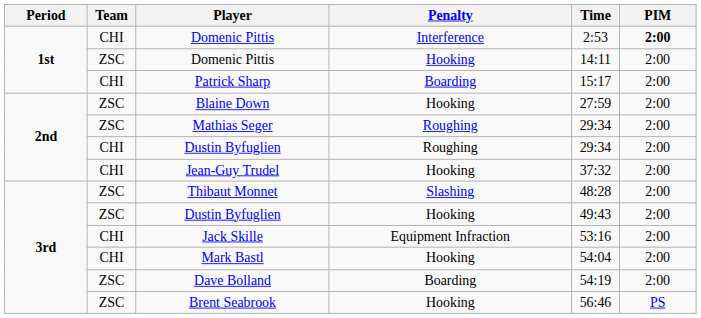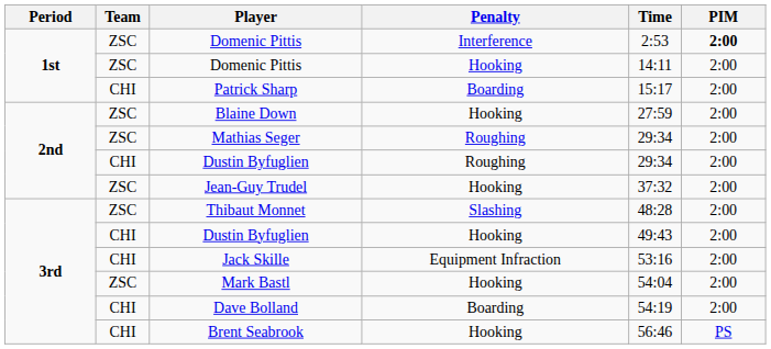 <table width="90%" class="wikitable">
 <tr>
 <th width="12%">Period</th>
 <th width="7%">Team</th>
 <th width="28%">Player</th>
 <th width="35%"><a href='#'>Penalty</a></th>
 <th width="7%">Time</th>
 <th width="11%">PIM</th>
 </tr>
 <tr>
 <td align=center rowspan="3"><strong>1st</strong></td>
-<td align=center>CHI</td>
+<td align=center>ZSC</td>
 <td align=center><a href='#'>Domenic Pittis</a></td>
 <td align=center><a href='#'>Interference</a></td>
 <td align=center>2:53</td>
 <td align=center><strong>2:00</strong></td>
 </tr>
 <tr>
 <td align=center>ZSC</td>
 <td align=center>Domenic Pittis</td>
 <td align=center><a href='#'>Hooking</a></td>
 <td align=center>14:11</td>
 <td align=center>2:00</td>
 </tr>
 <tr>
 <td align=center>CHI</td>
 <td align=center><a href='#'>Patrick Sharp</a></td>
 <td align=center><a href='#'>Boarding</a></td>
 <td align=center>15:17</td>
 <td align=center>2:00</td>
 </tr>
 <tr>
 <td align=center rowspan="4"><strong>2nd</strong></td>
 <td align=center>ZSC</td>
 <td align=center><a href='#'>Blaine Down</a></td>
 <td align=center>Hooking</td>
 <td align=center>27:59</td>
 <td align=center>2:00</td>
 </tr>
 <tr>
 <td align=center>ZSC</td>
 <td align=center><a href='#'>Mathias Seger</a></td>
 <td align=center><a href='#'>Roughing</a></td>
 <td align=center>29:34</td>
 <td align=center>2:00</td>
 </tr>
 <tr>
 <td align=center>CHI</td>
 <td align=center><a href='#'>Dustin Byfuglien</a></td>
 <td align=center>Roughing</td>
 <td align=center>29:34</td>
 <td align=center>2:00</td>
 </tr>
 <tr>
-<td align=center>CHI</td>
+<td align=center>ZSC</td>
 <td align=center><a href='#'>Jean-Guy Trudel</a></td>
 <td align=center>Hooking</td>
 <td align=center>37:32</td>
 <td align=center>2:00</td>
 </tr>
 <tr>
 <td align=center rowspan="6"><strong>3rd</strong></td>
 <td align=center>ZSC</td>
 <td align=center><a href='#'>Thibaut Monnet</a></td>
 <td align=center><a href='#'>Slashing</a></td>
 <td align=center>48:28</td>
 <td align=center>2:00</td>
 </tr>
 <tr>
-<td align=center>ZSC</td>
+<td align=center>CHI</td>
 <td align=center><a href='#'>Dustin Byfuglien</a></td>
 <td align=center>Hooking</td>
 <td align=center>49:43</td>
 <td align=center>2:00</td>
 </tr>
 <tr>
 <td align=center>CHI</td>
 <td align=center><a href='#'>Jack Skille</a></td>
 <td align=center>Equipment Infraction</td>
 <td align=center>53:16</td>
 <td align=center>2:00</td>
 </tr>
 <tr>
-<td align=center>CHI</td>
+<td align=center>ZSC</td>
 <td align=center><a href='#'>Mark Bastl</a></td>
 <td align=center>Hooking</td>
 <td align=center>54:04</td>
 <td align=center>2:00</td>
 </tr>
 <tr>
-<td align=center>ZSC</td>
+<td align=center>CHI</td>
 <td align=center><a href='#'>Dave Bolland</a></td>
 <td align=center>Boarding</td>
 <td align=center>54:19</td>
 <td align=center>2:00</td>
 </tr>
 <tr>
-<td align=center>ZSC</td>
+<td align=center>CHI</td>
 <td align=center><a href='#'>Brent Seabrook</a></td>
 <td align=center>Hooking</td>
 <td align=center>56:46</td>
 <td align=center><a href='#'>PS</a></td>
 </tr>
 </table>
